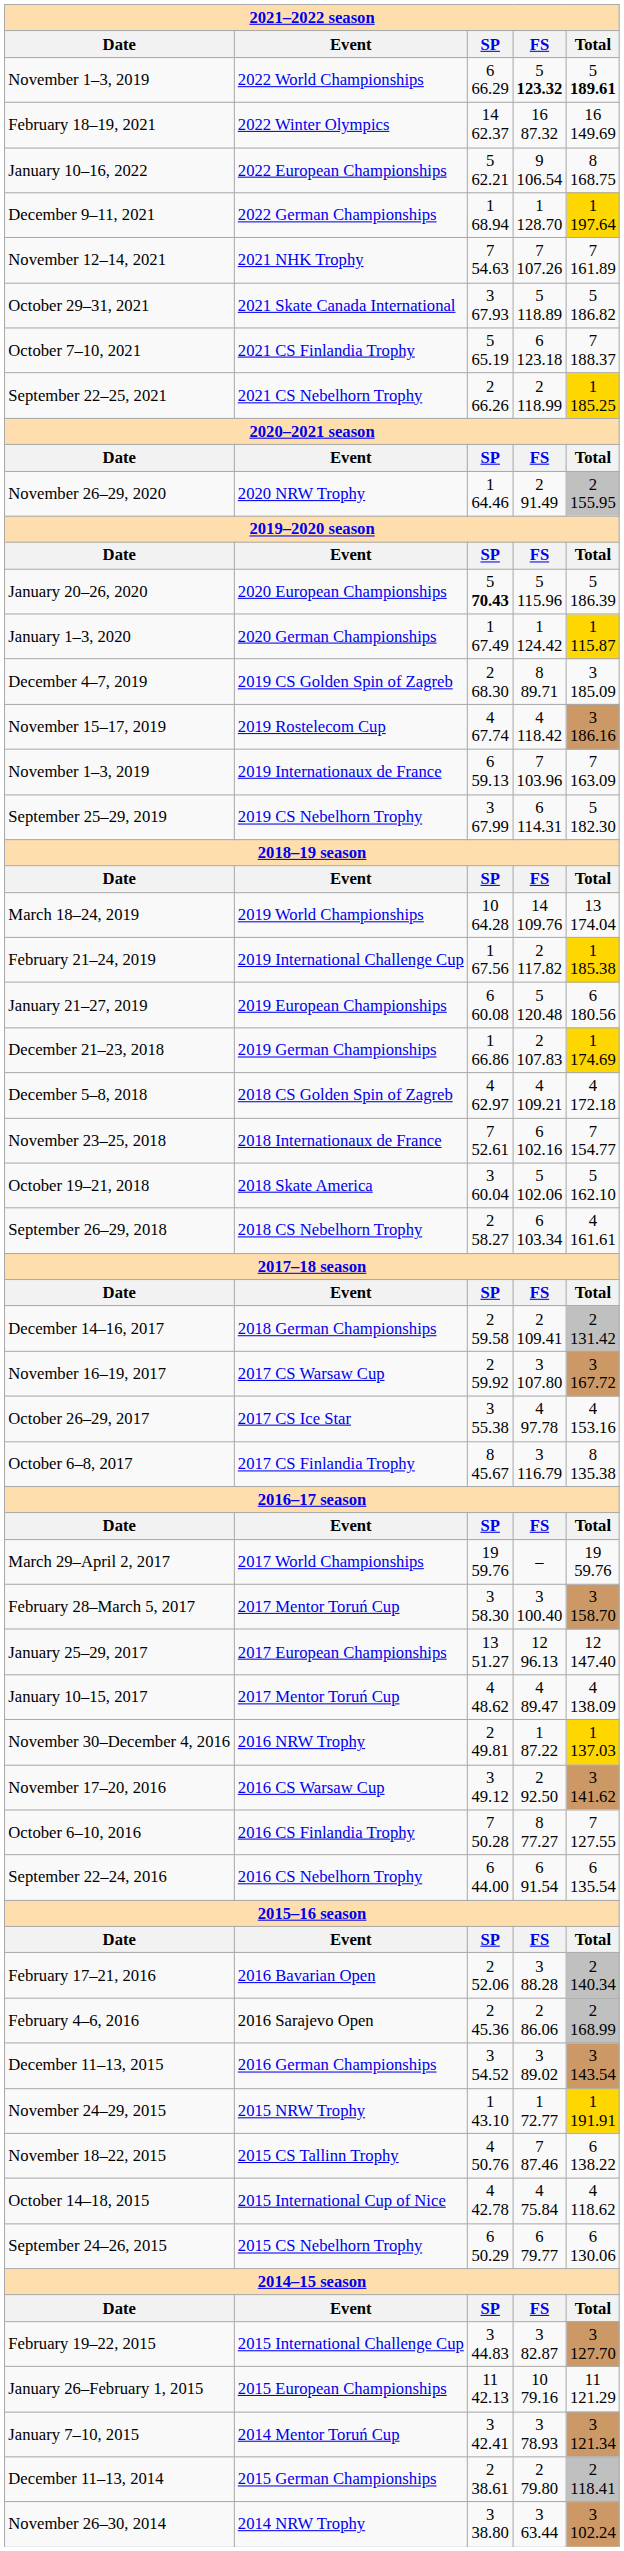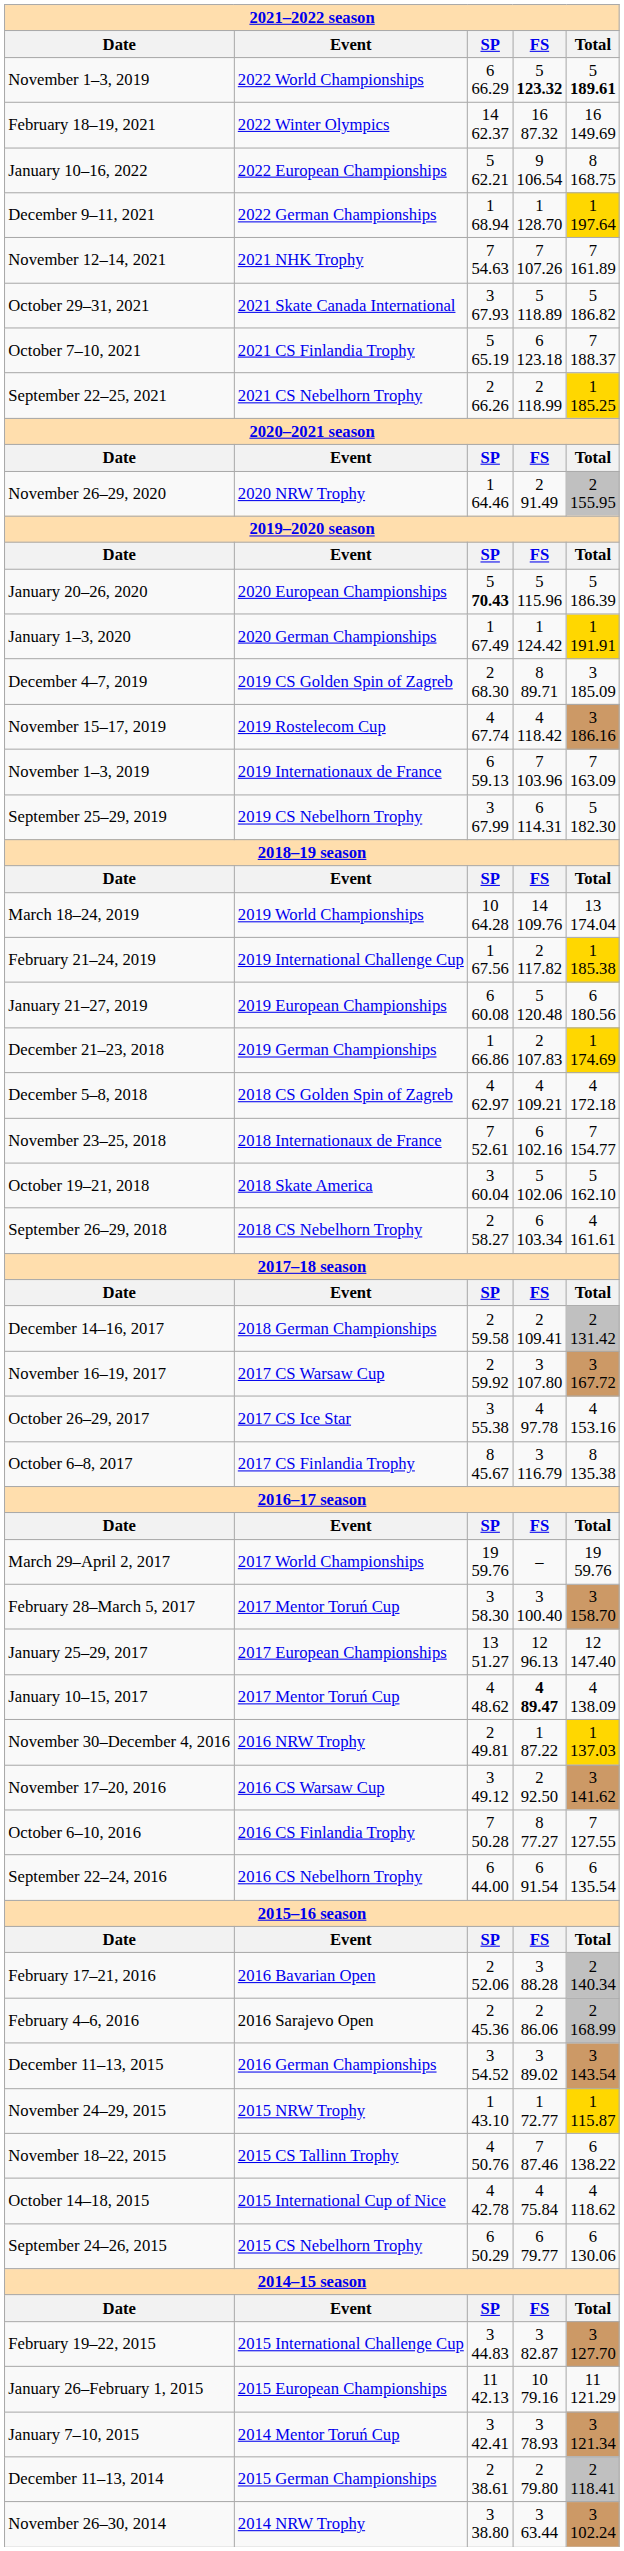 <table class="wikitable">
 <tr>
 <td style="background-color: #ffdead; " colspan=5 align=center><a href='#'><strong>2021–2022 season</strong></a></td>
 </tr>
 <tr>
 <th>Date</th>
 <th>Event</th>
 <th><a href='#'>SP</a></th>
 <th><a href='#'>FS</a></th>
 <th>Total</th>
 </tr>
 <tr>
 <td>November 1–3, 2019</td>
 <td><a href='#'>2022 World Championships</a></td>
 <td align=center>6 <br> 66.29</td>
 <td align=center>5 <br> <strong>123.32</strong></td>
 <td align=center>5 <br> <strong>189.61</strong></td>
 </tr>
 <tr>
 <td>February 18–19, 2021</td>
 <td><a href='#'>2022 Winter Olympics</a></td>
 <td align=center>14 <br> 62.37</td>
 <td align=center>16 <br> 87.32</td>
 <td align=center>16 <br> 149.69</td>
 </tr>
 <tr>
 <td>January 10–16, 2022</td>
 <td><a href='#'>2022 European Championships</a></td>
 <td align=center>5 <br> 62.21</td>
 <td align=center>9 <br> 106.54</td>
 <td align=center>8 <br> 168.75</td>
 </tr>
 <tr>
 <td>December 9–11, 2021</td>
 <td><a href='#'>2022 German Championships</a></td>
 <td align=center>1 <br> 68.94</td>
 <td align=center>1 <br> 128.70</td>
 <td align=center bgcolor=gold>1 <br> 197.64</td>
 </tr>
 <tr>
 <td>November 12–14, 2021</td>
 <td><a href='#'>2021 NHK Trophy</a></td>
 <td align=center>7 <br> 54.63</td>
 <td align=center>7 <br> 107.26</td>
 <td align=center>7 <br> 161.89</td>
 </tr>
 <tr>
 <td>October 29–31, 2021</td>
 <td><a href='#'>2021 Skate Canada International</a></td>
 <td align=center>3 <br> 67.93</td>
 <td align=center>5 <br> 118.89</td>
 <td align=center>5 <br> 186.82</td>
 </tr>
 <tr>
 <td>October 7–10, 2021</td>
 <td><a href='#'>2021 CS Finlandia Trophy</a></td>
 <td align=center>5 <br> 65.19</td>
 <td align=center>6 <br> 123.18</td>
 <td align=center>7 <br> 188.37</td>
 </tr>
 <tr>
 <td>September 22–25, 2021</td>
 <td><a href='#'>2021 CS Nebelhorn Trophy</a></td>
 <td align=center>2 <br> 66.26</td>
 <td align=center>2 <br> 118.99</td>
 <td align=center bgcolor=gold>1 <br> 185.25</td>
 </tr>
 <tr>
 <td style="background-color: #ffdead; " colspan=5 align=center><a href='#'><strong>2020–2021 season</strong></a></td>
 </tr>
 <tr>
 <th>Date</th>
 <th>Event</th>
 <th><a href='#'>SP</a></th>
 <th><a href='#'>FS</a></th>
 <th>Total</th>
 </tr>
 <tr>
 <td>November 26–29, 2020</td>
 <td><a href='#'>2020 NRW Trophy</a></td>
 <td align=center>1 <br> 64.46</td>
 <td align=center>2 <br> 91.49</td>
 <td align=center bgcolor=silver>2 <br> 155.95</td>
 </tr>
 <tr>
 <td style="background-color: #ffdead; " colspan=5 align=center><a href='#'><strong>2019–2020 season</strong></a></td>
 </tr>
 <tr>
 <th>Date</th>
 <th>Event</th>
 <th><a href='#'>SP</a></th>
 <th><a href='#'>FS</a></th>
 <th>Total</th>
 </tr>
 <tr>
 <td>January 20–26, 2020</td>
 <td><a href='#'>2020 European Championships</a></td>
 <td align=center>5 <br> <strong>70.43</strong></td>
 <td align=center>5 <br> 115.96</td>
 <td align=center>5 <br> 186.39</td>
 </tr>
 <tr>
 <td>January 1–3, 2020</td>
 <td><a href='#'>2020 German Championships</a></td>
 <td align=center>1 <br> 67.49</td>
 <td align=center>1 <br> 124.42</td>
-<td align=center bgcolor=gold>1 <br> 115.87</td>
+<td align=center bgcolor=gold>1 <br> 191.91</td>
 </tr>
 <tr>
 <td>December 4–7, 2019</td>
 <td><a href='#'>2019 CS Golden Spin of Zagreb</a></td>
 <td align=center>2 <br> 68.30</td>
 <td align=center>8 <br> 89.71</td>
 <td align=center>3 <br> 185.09</td>
 </tr>
 <tr>
 <td>November 15–17, 2019</td>
 <td><a href='#'>2019 Rostelecom Cup</a></td>
 <td align=center>4 <br> 67.74</td>
 <td align=center>4 <br> 118.42</td>
 <td align=center bgcolor=cc9966>3 <br> 186.16</td>
 </tr>
 <tr>
 <td>November 1–3, 2019</td>
 <td><a href='#'>2019 Internationaux de France</a></td>
 <td align=center>6 <br> 59.13</td>
 <td align=center>7 <br> 103.96</td>
 <td align=center>7 <br> 163.09</td>
 </tr>
 <tr>
 <td>September 25–29, 2019</td>
 <td><a href='#'>2019 CS Nebelhorn Trophy</a></td>
 <td align=center>3 <br> 67.99</td>
 <td align=center>6 <br> 114.31</td>
 <td align=center>5 <br> 182.30</td>
 </tr>
 <tr>
 <td style="background-color: #ffdead;" colspan=5 align=center><a href='#'><strong>2018–19 season</strong></a></td>
 </tr>
 <tr>
 <th>Date</th>
 <th>Event</th>
 <th><a href='#'>SP</a></th>
 <th><a href='#'>FS</a></th>
 <th>Total</th>
 </tr>
 <tr>
 <td>March 18–24, 2019</td>
 <td><a href='#'>2019 World Championships</a></td>
 <td align=center>10 <br> 64.28</td>
 <td align=center>14 <br> 109.76</td>
 <td align=center>13 <br> 174.04</td>
 </tr>
 <tr>
 <td>February 21–24, 2019</td>
 <td><a href='#'>2019 International Challenge Cup</a></td>
 <td align=center>1 <br> 67.56</td>
 <td align=center>2 <br> 117.82</td>
 <td align=center bgcolor=gold>1 <br> 185.38</td>
 </tr>
 <tr>
 <td>January 21–27, 2019</td>
 <td><a href='#'>2019 European Championships</a></td>
 <td align=center>6 <br>	60.08</td>
 <td align=center>5 <br> 120.48</td>
 <td align=center>6 <br> 180.56</td>
 </tr>
 <tr>
 <td>December 21–23, 2018</td>
 <td><a href='#'>2019 German Championships</a></td>
 <td align=center>1 <br> 66.86</td>
 <td align=center>2 <br> 107.83</td>
 <td align=center bgcolor=gold>1 <br> 174.69</td>
 </tr>
 <tr>
 <td>December 5–8, 2018</td>
 <td><a href='#'>2018 CS Golden Spin of Zagreb</a></td>
 <td align=center>4 <br> 62.97</td>
 <td align=center>4 <br> 109.21</td>
 <td align=center>4 <br> 172.18</td>
 </tr>
 <tr>
 <td>November 23–25, 2018</td>
 <td><a href='#'>2018 Internationaux de France</a></td>
 <td align=center>7 <br> 52.61</td>
 <td align=center>6 <br> 102.16</td>
 <td align=center>7 <br> 154.77</td>
 </tr>
 <tr>
 <td>October 19–21, 2018</td>
 <td><a href='#'>2018 Skate America</a></td>
 <td align=center>3 <br> 60.04</td>
 <td align=center>5 <br> 102.06</td>
 <td align=center>5 <br> 162.10</td>
 </tr>
 <tr>
 <td>September 26–29, 2018</td>
 <td><a href='#'>2018 CS Nebelhorn Trophy</a></td>
 <td align=center>2 <br> 58.27</td>
 <td align=center>6 <br> 103.34</td>
 <td align=center>4 <br> 161.61</td>
 </tr>
 <tr>
 <td style="background-color: #ffdead;" colspan=5 align=center><a href='#'><strong>2017–18 season</strong></a></td>
 </tr>
 <tr>
 <th>Date</th>
 <th>Event</th>
 <th><a href='#'>SP</a></th>
 <th><a href='#'>FS</a></th>
 <th>Total</th>
 </tr>
 <tr>
 <td>December 14–16, 2017</td>
 <td><a href='#'>2018 German Championships</a></td>
 <td align=center>2 <br> 59.58</td>
 <td align=center>2 <br> 109.41</td>
 <td align=center bgcolor=silver>2 <br> 131.42</td>
 </tr>
 <tr>
 <td>November 16–19, 2017</td>
 <td><a href='#'>2017 CS Warsaw Cup</a></td>
 <td align=center>2 <br> 59.92</td>
 <td align=center>3 <br> 107.80</td>
 <td align=center bgcolor=cc9966>3 <br> 167.72</td>
 </tr>
 <tr>
 <td>October 26–29, 2017</td>
 <td><a href='#'>2017 CS Ice Star</a></td>
 <td align=center>3 <br> 55.38</td>
 <td align=center>4 <br> 97.78</td>
 <td align=center>4 <br> 153.16</td>
 </tr>
 <tr>
 <td>October 6–8, 2017</td>
 <td><a href='#'>2017 CS Finlandia Trophy</a></td>
 <td align=center>8 <br> 45.67</td>
 <td align=center>3 <br> 116.79</td>
 <td align=center>8 <br> 135.38</td>
 </tr>
 <tr>
 <td style="background-color: #ffdead;" colspan=5 align=center><a href='#'><strong>2016–17 season</strong></a></td>
 </tr>
 <tr>
 <th>Date</th>
 <th>Event</th>
 <th><a href='#'>SP</a></th>
 <th><a href='#'>FS</a></th>
 <th>Total</th>
 </tr>
 <tr>
 <td>March 29–April 2, 2017</td>
 <td><a href='#'>2017 World Championships</a></td>
 <td align=center>19 <br> 59.76</td>
 <td align=center>–</td>
 <td align=center>19 <br> 59.76</td>
 </tr>
 <tr>
 <td>February 28–March 5, 2017</td>
 <td><a href='#'>2017 Mentor Toruń Cup</a></td>
 <td align=center>3 <br> 58.30</td>
 <td align=center>3 <br> 100.40</td>
 <td align=center bgcolor=cc9966>3 <br> 158.70</td>
 </tr>
 <tr>
 <td>January 25–29, 2017</td>
 <td><a href='#'>2017 European Championships</a></td>
 <td align=center>13 <br> 51.27</td>
 <td align=center>12 <br> 96.13</td>
 <td align=center>12 <br> 147.40</td>
 </tr>
 <tr>
 <td>January 10–15, 2017</td>
 <td><a href='#'>2017 Mentor Toruń Cup</a></td>
 <td align=center>4 <br> 48.62</td>
-<td align=center>4 <br> 89.47</td>
+<td align=center><strong>4 <br> 89.47</strong></td>
 <td align=center>4 <br> 138.09</td>
 </tr>
 <tr>
 <td>November 30–December 4, 2016</td>
 <td><a href='#'>2016 NRW Trophy</a></td>
 <td align=center>2 <br>	49.81</td>
 <td align=center>1 <br> 87.22</td>
 <td align=center bgcolor=gold>1 <br> 137.03</td>
 </tr>
 <tr>
 <td>November 17–20, 2016</td>
 <td><a href='#'>2016 CS Warsaw Cup</a></td>
 <td align=center>3 <br> 49.12</td>
 <td align=center>2 <br> 92.50</td>
 <td align=center bgcolor=cc9966>3 <br> 141.62</td>
 </tr>
 <tr>
 <td>October 6–10, 2016</td>
 <td><a href='#'>2016 CS Finlandia Trophy</a></td>
 <td align=center>7 <br> 50.28</td>
 <td align=center>8 <br> 77.27</td>
 <td align=center>7 <br> 127.55</td>
 </tr>
 <tr>
 <td>September 22–24, 2016</td>
 <td><a href='#'>2016 CS Nebelhorn Trophy</a></td>
 <td align=center>6 <br> 44.00</td>
 <td align=center>6 <br> 91.54</td>
 <td align=center>6 <br> 135.54</td>
 </tr>
 <tr>
 <td style="background-color: #ffdead;" colspan=5 align=center><a href='#'><strong>2015–16 season</strong></a></td>
 </tr>
 <tr>
 <th>Date</th>
 <th>Event</th>
 <th><a href='#'>SP</a></th>
 <th><a href='#'>FS</a></th>
 <th>Total</th>
 </tr>
 <tr>
 <td>February 17–21, 2016</td>
 <td><a href='#'>2016 Bavarian Open</a></td>
 <td align=center>2 <br>	52.06</td>
 <td align=center>3 <br> 88.28</td>
 <td align=center bgcolor=silver>2 <br> 140.34</td>
 </tr>
 <tr>
 <td>February 4–6, 2016</td>
 <td>2016 Sarajevo Open</td>
 <td align=center>2 <br> 45.36</td>
 <td align=center>2 <br> 86.06</td>
 <td align=center bgcolor=silver>2 <br> 168.99</td>
 </tr>
 <tr>
 <td>December 11–13, 2015</td>
 <td><a href='#'>2016 German Championships</a></td>
 <td align=center>3 <br>	54.52</td>
 <td align=center>3 <br> 89.02</td>
 <td align=center bgcolor=cc9966>3 <br> 143.54</td>
 </tr>
 <tr>
 <td>November 24–29, 2015</td>
 <td><a href='#'>2015 NRW Trophy</a></td>
 <td align=center>1 <br> 43.10</td>
 <td align=center>1 <br> 72.77</td>
-<td align=center bgcolor=gold>1 <br> 191.91</td>
+<td align=center bgcolor=gold>1 <br> 115.87</td>
 </tr>
 <tr>
 <td>November 18–22, 2015</td>
 <td><a href='#'>2015 CS Tallinn Trophy</a></td>
 <td align=center>4 <br> 50.76</td>
 <td align=center>7 <br> 87.46</td>
 <td align=center>6 <br> 138.22</td>
 </tr>
 <tr>
 <td>October 14–18, 2015</td>
 <td><a href='#'>2015 International Cup of Nice</a></td>
 <td align=center>4 <br> 42.78</td>
 <td align=center>4 <br> 75.84</td>
 <td align=center>4 <br> 118.62</td>
 </tr>
 <tr>
 <td>September 24–26, 2015</td>
 <td><a href='#'>2015 CS Nebelhorn Trophy</a></td>
 <td align=center>6 <br> 50.29</td>
 <td align=center>6 <br> 79.77</td>
 <td align=center>6 <br> 130.06</td>
 </tr>
 <tr>
 <td style="background-color: #ffdead;" colspan=5 align=center><a href='#'><strong>2014–15 season</strong></a></td>
 </tr>
 <tr>
 <th>Date</th>
 <th>Event</th>
 <th><a href='#'>SP</a></th>
 <th><a href='#'>FS</a></th>
 <th>Total</th>
 </tr>
 <tr>
 <td>February 19–22, 2015</td>
 <td><a href='#'>2015 International Challenge Cup</a></td>
 <td align=center>3 <br> 44.83</td>
 <td align=center>3 <br> 82.87</td>
 <td align=center bgcolor=cc9966>3 <br> 127.70</td>
 </tr>
 <tr>
 <td>January 26–February 1, 2015</td>
 <td><a href='#'>2015 European Championships</a></td>
 <td align=center>11 <br> 42.13</td>
 <td align=center>10 <br> 79.16</td>
 <td align=center>11 <br> 121.29</td>
 </tr>
 <tr>
 <td>January 7–10, 2015</td>
 <td><a href='#'>2014 Mentor Toruń Cup</a></td>
 <td align=center>3 <br> 42.41</td>
 <td align=center>3 <br> 78.93</td>
 <td align=center bgcolor=cc9966>3 <br> 121.34</td>
 </tr>
 <tr>
 <td>December 11–13, 2014</td>
 <td><a href='#'>2015 German Championships</a></td>
 <td align=center>2 <br>	38.61</td>
 <td align=center>2 <br> 79.80</td>
 <td align=center bgcolor=silver>2 <br> 118.41</td>
 </tr>
 <tr>
 <td>November 26–30, 2014</td>
 <td><a href='#'>2014 NRW Trophy</a></td>
 <td align=center>3 <br> 38.80</td>
 <td align=center>3 <br> 63.44</td>
 <td align=center bgcolor=cc9966>3 <br> 102.24</td>
 </tr>
 </table>
